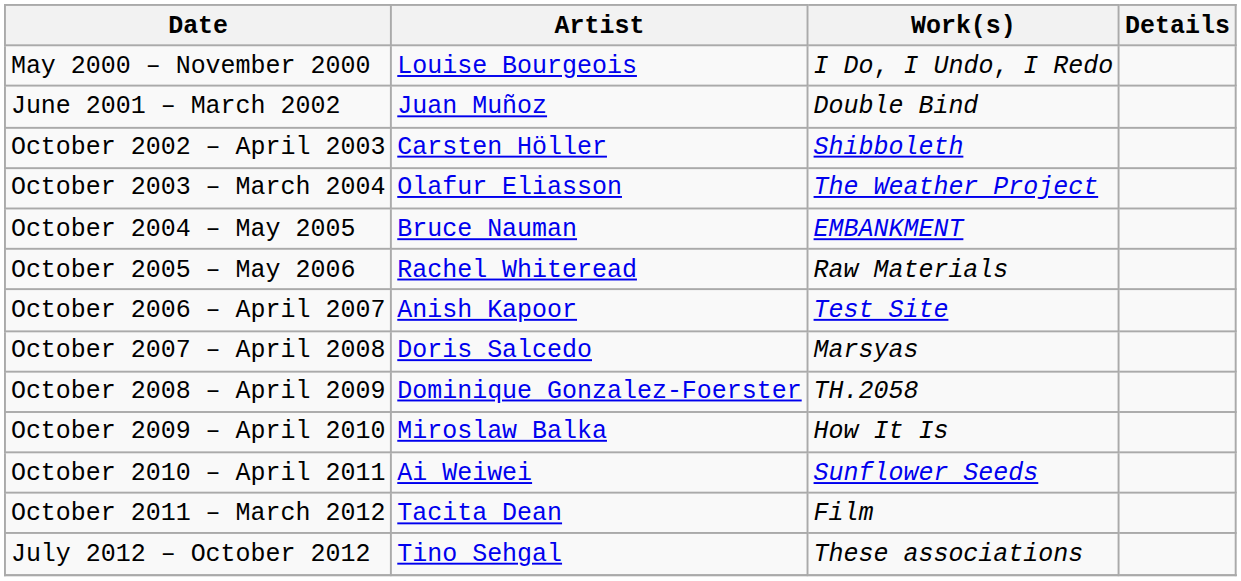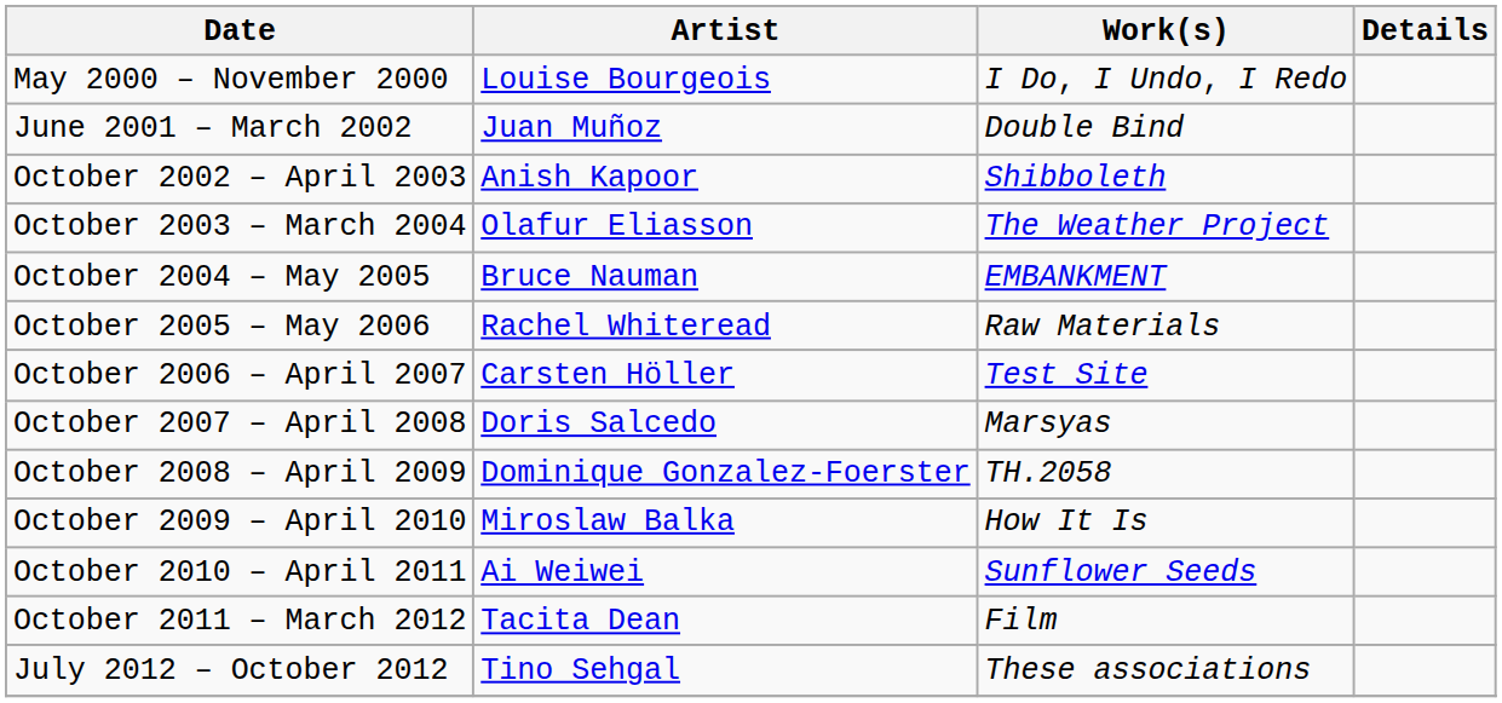 <table class="wikitable">
 <tr>
 <th>Date</th>
 <th>Artist</th>
 <th>Work(s)</th>
 <th>Details</th>
 </tr>
 <tr>
 <td>May 2000 – November 2000</td>
 <td><a href='#'>Louise Bourgeois</a></td>
 <td><em>I Do</em>, <em>I Undo</em>, <em>I Redo</em></td>
 <td></td>
 </tr>
 <tr>
 <td>June 2001 – March 2002</td>
 <td><a href='#'>Juan Muñoz</a></td>
 <td><em>Double Bind</em></td>
 <td></td>
 </tr>
 <tr>
 <td>October 2002 – April 2003</td>
-<td><a href='#'>Carsten Höller</a></td>
+<td><a href='#'>Anish Kapoor</a></td>
 <td><em><a href='#'>Shibboleth</a></em></td>
 <td></td>
 </tr>
 <tr>
 <td>October 2003 – March 2004</td>
 <td><a href='#'>Olafur Eliasson</a></td>
 <td><em><a href='#'>The Weather Project</a></em></td>
 <td></td>
 </tr>
 <tr>
 <td>October 2004 – May 2005</td>
 <td><a href='#'>Bruce Nauman</a></td>
 <td><em><a href='#'>EMBANKMENT</a></em></td>
 <td></td>
 </tr>
 <tr>
 <td>October 2005 – May 2006</td>
 <td><a href='#'>Rachel Whiteread</a></td>
 <td><em>Raw Materials</em></td>
 <td></td>
 </tr>
 <tr>
 <td>October 2006 – April 2007</td>
-<td><a href='#'>Anish Kapoor</a></td>
+<td><a href='#'>Carsten Höller</a></td>
 <td><em><a href='#'>Test Site</a></em></td>
 <td></td>
 </tr>
 <tr>
 <td>October 2007 – April 2008</td>
 <td><a href='#'>Doris Salcedo</a></td>
 <td><em>Marsyas</em></td>
 <td></td>
 </tr>
 <tr>
 <td>October 2008 – April 2009</td>
 <td><a href='#'>Dominique Gonzalez-Foerster</a></td>
 <td><em>TH.2058</em></td>
 <td></td>
 </tr>
 <tr>
 <td>October 2009 – April 2010</td>
 <td><a href='#'>Miroslaw Balka</a></td>
 <td><em>How It Is</em></td>
 <td></td>
 </tr>
 <tr>
 <td>October 2010 – April 2011</td>
 <td><a href='#'>Ai Weiwei</a></td>
 <td><em><a href='#'>Sunflower Seeds</a></em></td>
 <td></td>
 </tr>
 <tr>
 <td>October 2011 – March 2012</td>
 <td><a href='#'>Tacita Dean</a></td>
 <td><em>Film</em></td>
 <td></td>
 </tr>
 <tr>
 <td>July 2012 – October 2012</td>
 <td><a href='#'>Tino Sehgal</a></td>
 <td><em>These associations</em></td>
 <td></td>
 </tr>
 <tr>
 </tr>
 </table>
